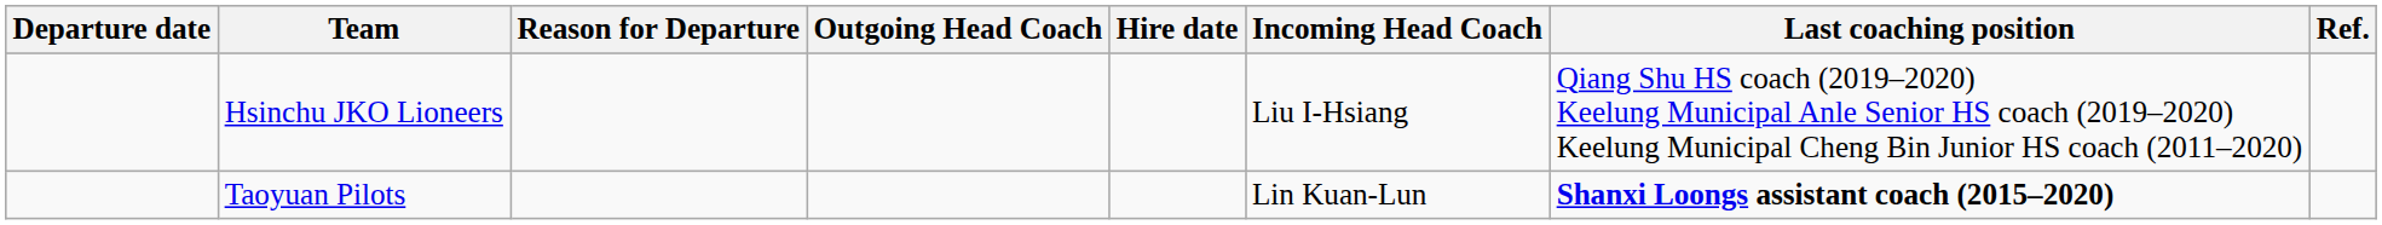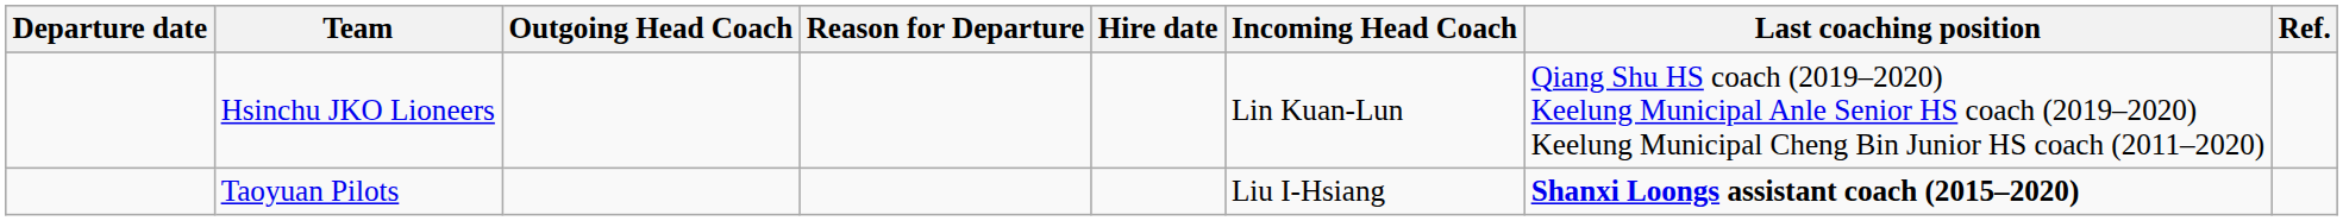 <table class="wikitable sortable">
 <tr>
 <th>Departure date</th>
 <th>Team</th>
+<th>Outgoing Head Coach</th>
 <th>Reason for Departure</th>
-<th>Outgoing Head Coach</th>
 <th>Hire date</th>
 <th>Incoming Head Coach</th>
 <th class="unsortable">Last coaching position</th>
 <th class="unsortable">Ref.</th>
 </tr>
 <tr>
 <td></td>
 <td><a href='#'>Hsinchu JKO Lioneers</a></td>
 <td></td>
 <td></td>
 <td></td>
-<td>Liu I-Hsiang</td>
+<td>Lin Kuan-Lun</td>
 <td><a href='#'>Qiang Shu HS</a> coach (2019–2020)<br><a href='#'>Keelung Municipal Anle Senior HS</a> coach (2019–2020)<br>Keelung Municipal Cheng Bin Junior HS coach (2011–2020)</td>
 <td align="center"></td>
 </tr>
 <tr>
 <td></td>
 <td><a href='#'>Taoyuan Pilots</a></td>
 <td></td>
 <td></td>
 <td></td>
-<td>Lin Kuan-Lun</td>
+<td>Liu I-Hsiang</td>
 <td><strong><a href='#'>Shanxi Loongs</a> assistant coach (2015–2020)</strong></td>
 <td align="center"></td>
 </tr>
 </table>
